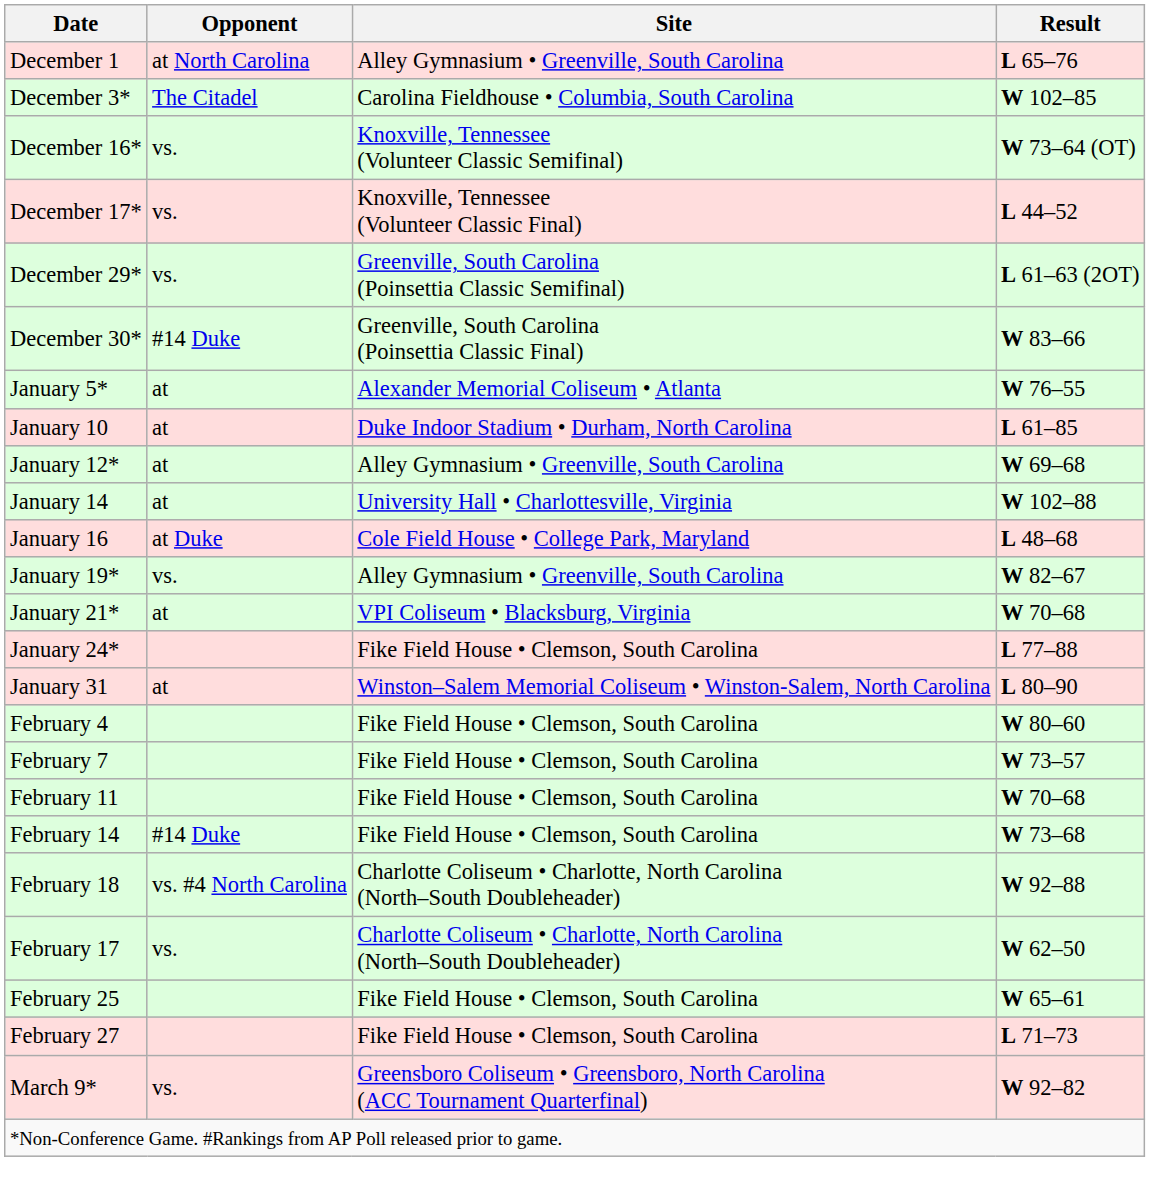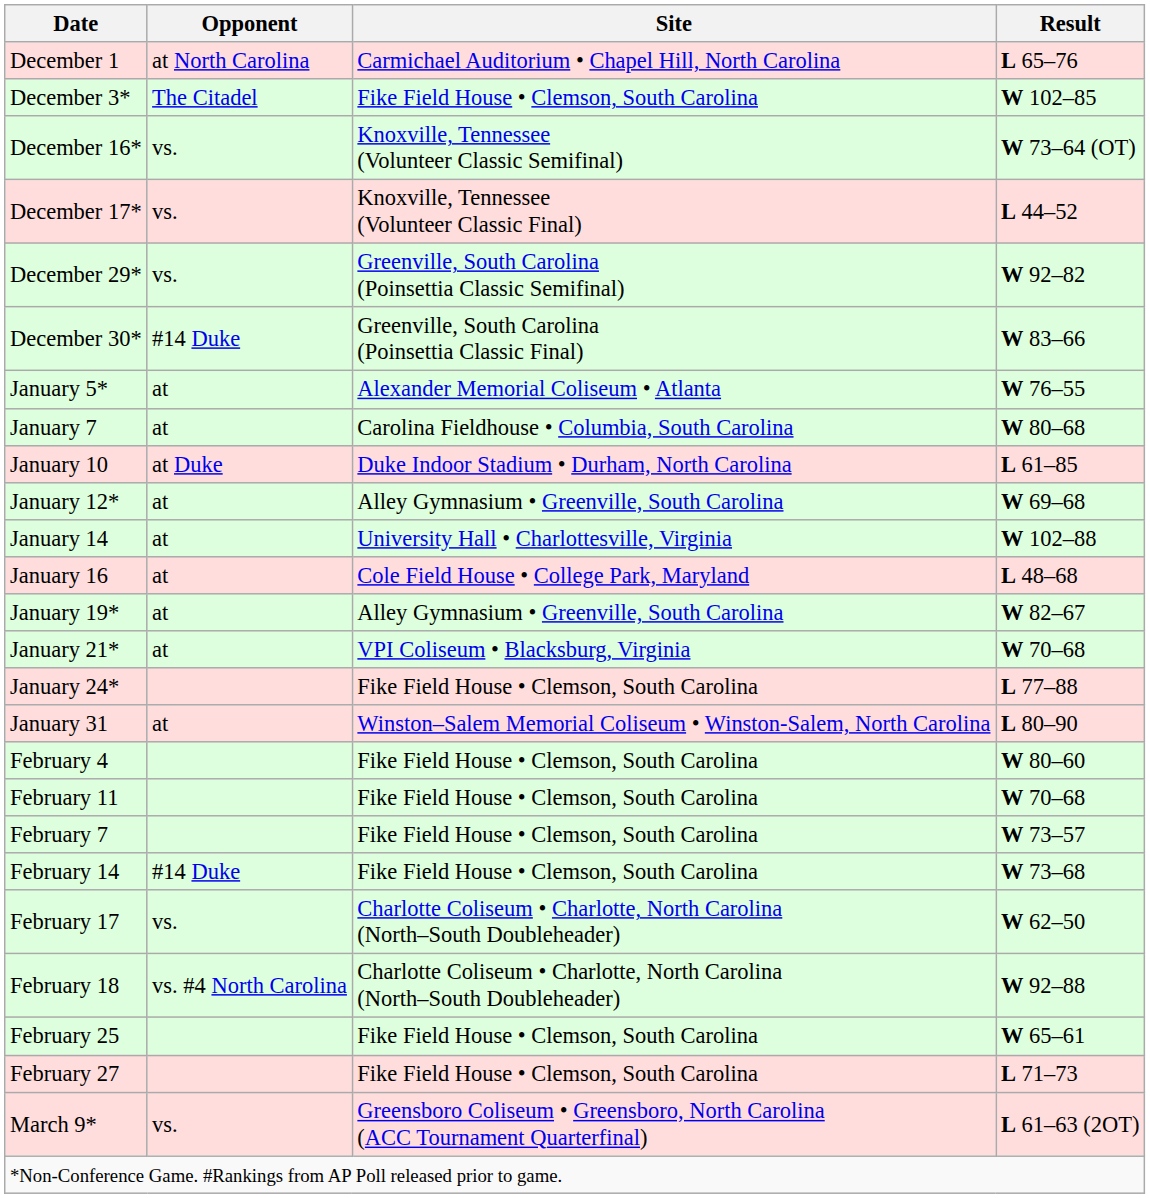 <table class="wikitable" style="font-size:95%;">
 <tr>
 <th>Date</th>
 <th>Opponent</th>
 <th>Site</th>
 <th>Result</th>
 </tr>
 <tr style="background: #ffdddd;">
 <td>December 1</td>
 <td>at <a href='#'>North Carolina</a></td>
-<td>Alley Gymnasium • <a href='#'>Greenville, South Carolina</a></td>
+<td><a href='#'>Carmichael Auditorium</a> • <a href='#'>Chapel Hill, North Carolina</a></td>
 <td><strong>L</strong> 65–76</td>
 </tr>
 <tr style="background: #ddffdd;">
 <td>December 3*</td>
 <td><a href='#'>The Citadel</a></td>
-<td>Carolina Fieldhouse • <a href='#'>Columbia, South Carolina</a></td>
+<td><a href='#'>Fike Field House</a> • <a href='#'>Clemson, South Carolina</a></td>
 <td><strong>W</strong> 102–85</td>
 </tr>
 <tr style="background: #ddffdd;">
 <td>December 16*</td>
 <td>vs. </td>
 <td><a href='#'>Knoxville, Tennessee</a><br>(Volunteer Classic Semifinal)</td>
 <td><strong>W</strong> 73–64 (OT)</td>
 </tr>
 <tr style="background: #ffdddd;">
 <td>December 17*</td>
 <td>vs. </td>
 <td>Knoxville, Tennessee<br>(Volunteer Classic Final)</td>
 <td><strong>L</strong> 44–52</td>
 </tr>
 <tr style="background: #ddffdd;">
 <td>December 29*</td>
 <td>vs. </td>
 <td><a href='#'>Greenville, South Carolina</a><br>(Poinsettia Classic Semifinal)</td>
-<td><strong>L</strong> 61–63 (2OT)</td>
+<td><strong>W</strong> 92–82</td>
 </tr>
 <tr style="background: #ddffdd;">
 <td>December 30*</td>
 <td>#14 <a href='#'>Duke</a></td>
 <td>Greenville, South Carolina<br>(Poinsettia Classic Final)</td>
 <td><strong>W</strong> 83–66</td>
 </tr>
 <tr style="background: #ddffdd;">
 <td>January 5*</td>
 <td>at </td>
 <td><a href='#'>Alexander Memorial Coliseum</a> • <a href='#'>Atlanta</a></td>
 <td><strong>W</strong> 76–55</td>
 </tr>
+<tr style="background: #ddffdd;">
+<td>January 7</td>
+<td>at </td>
+<td>Carolina Fieldhouse • <a href='#'>Columbia, South Carolina</a></td>
+<td><strong>W</strong> 80–68</td>
+</tr>
 <tr style="background: #ffdddd;">
 <td>January 10</td>
-<td>at </td>
+<td>at <a href='#'>Duke</a></td>
 <td><a href='#'>Duke Indoor Stadium</a> • <a href='#'>Durham, North Carolina</a></td>
 <td><strong>L</strong> 61–85</td>
 </tr>
 <tr style="background: #ddffdd;">
 <td>January 12*</td>
 <td>at </td>
 <td>Alley Gymnasium • <a href='#'>Greenville, South Carolina</a></td>
 <td><strong>W</strong> 69–68</td>
 </tr>
 <tr style="background: #ddffdd;">
 <td>January 14</td>
 <td>at </td>
 <td><a href='#'>University Hall</a> • <a href='#'>Charlottesville, Virginia</a></td>
 <td><strong>W</strong> 102–88</td>
 </tr>
 <tr style="background: #ffdddd;">
 <td>January 16</td>
-<td>at <a href='#'>Duke</a></td>
+<td>at </td>
 <td><a href='#'>Cole Field House</a> • <a href='#'>College Park, Maryland</a></td>
 <td><strong>L</strong> 48–68</td>
 </tr>
 <tr style="background: #ddffdd;">
 <td>January 19*</td>
-<td>vs. </td>
+<td>at </td>
 <td>Alley Gymnasium • <a href='#'>Greenville, South Carolina</a></td>
 <td><strong>W</strong> 82–67</td>
 </tr>
 <tr style="background: #ddffdd;">
 <td>January 21*</td>
 <td>at </td>
 <td><a href='#'>VPI Coliseum</a> • <a href='#'>Blacksburg, Virginia</a></td>
 <td><strong>W</strong> 70–68</td>
 </tr>
 <tr style="background: #ffdddd;">
 <td>January 24*</td>
 <td></td>
 <td>Fike Field House • Clemson, South Carolina</td>
 <td><strong>L</strong> 77–88</td>
 </tr>
 <tr style="background: #ffdddd;">
 <td>January 31</td>
 <td>at </td>
 <td><a href='#'>Winston–Salem Memorial Coliseum</a> • <a href='#'>Winston-Salem, North Carolina</a></td>
 <td><strong>L</strong> 80–90</td>
 </tr>
 <tr style="background: #ddffdd;">
 <td>February 4</td>
 <td></td>
 <td>Fike Field House • Clemson, South Carolina</td>
 <td><strong>W</strong> 80–60</td>
 </tr>
 <tr style="background: #ddffdd;">
+<td>February 11</td>
+<td></td>
+<td>Fike Field House • Clemson, South Carolina</td>
+<td><strong>W</strong> 70–68</td>
+</tr>
+<tr style="background: #ddffdd;">
 <td>February 7</td>
 <td></td>
 <td>Fike Field House • Clemson, South Carolina</td>
 <td><strong>W</strong> 73–57</td>
-</tr>
-<tr style="background: #ddffdd;">
-<td>February 11</td>
-<td></td>
-<td>Fike Field House • Clemson, South Carolina</td>
-<td><strong>W</strong> 70–68</td>
 </tr>
 <tr style="background: #ddffdd;">
 <td>February 14</td>
 <td>#14 <a href='#'>Duke</a></td>
 <td>Fike Field House • Clemson, South Carolina</td>
 <td><strong>W</strong> 73–68</td>
 </tr>
 <tr style="background: #ddffdd;">
+<td>February 17</td>
+<td>vs. </td>
+<td><a href='#'>Charlotte Coliseum</a> • <a href='#'>Charlotte, North Carolina</a><br>(North–South Doubleheader)</td>
+<td><strong>W</strong> 62–50</td>
+</tr>
+<tr style="background: #ddffdd;">
 <td>February 18</td>
 <td>vs. #4 <a href='#'>North Carolina</a></td>
 <td>Charlotte Coliseum • Charlotte, North Carolina<br>(North–South Doubleheader)</td>
 <td><strong>W</strong> 92–88</td>
-</tr>
-<tr style="background: #ddffdd;">
-<td>February 17</td>
-<td>vs. </td>
-<td><a href='#'>Charlotte Coliseum</a> • <a href='#'>Charlotte, North Carolina</a><br>(North–South Doubleheader)</td>
-<td><strong>W</strong> 62–50</td>
 </tr>
 <tr style="background: #ddffdd;">
 <td>February 25</td>
 <td></td>
 <td>Fike Field House • Clemson, South Carolina</td>
 <td><strong>W</strong> 65–61</td>
 </tr>
 <tr style="background: #ffdddd;">
 <td>February 27</td>
 <td></td>
 <td>Fike Field House • Clemson, South Carolina</td>
 <td><strong>L</strong> 71–73</td>
 </tr>
 <tr style="background: #ffdddd;">
 <td>March 9*</td>
 <td>vs. </td>
 <td><a href='#'>Greensboro Coliseum</a> • <a href='#'>Greensboro, North Carolina</a><br>(<a href='#'>ACC Tournament Quarterfinal</a>)</td>
-<td><strong>W</strong> 92–82</td>
+<td><strong>L</strong> 61–63 (2OT)</td>
 </tr>
 <tr style="background:#f9f9f9;">
 <td colspan=4><small>*Non-Conference Game. #Rankings from AP Poll released prior to game.</small></td>
 </tr>
 </table>
